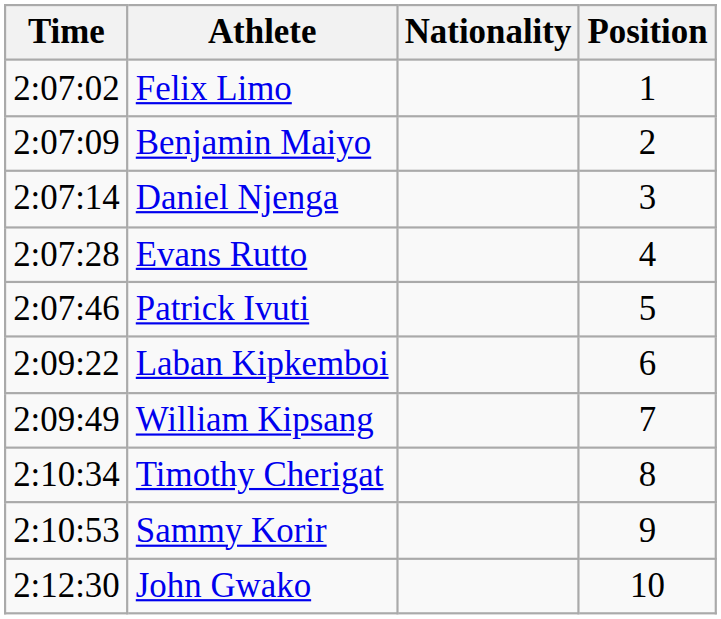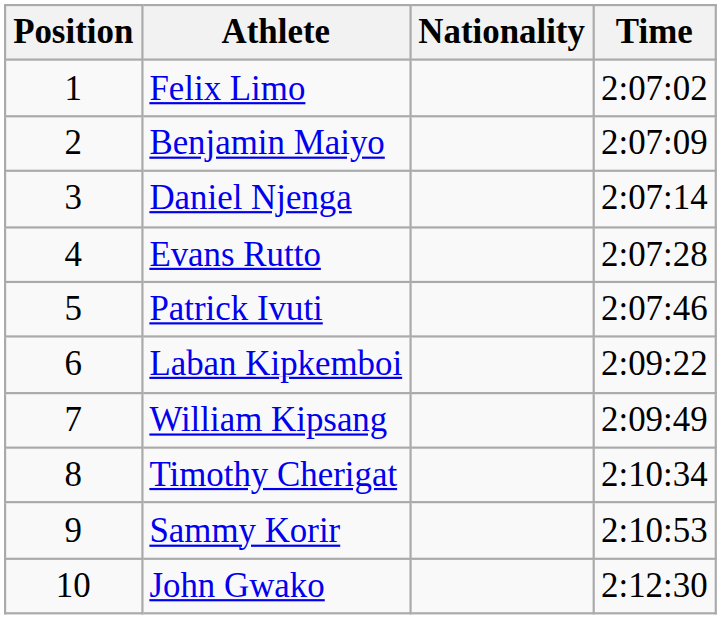 <table class="wikitable sortable">
 <tr>
-<th>Time</th>
+<th>Position</th>
 <th>Athlete</th>
 <th>Nationality</th>
-<th>Position</th>
+<th>Time</th>
 </tr>
 <tr>
-<td>2:07:02</td>
+<td style="text-align:center">1</td>
 <td><a href='#'>Felix Limo</a></td>
 <td></td>
-<td style="text-align:center">1</td>
+<td>2:07:02</td>
 </tr>
 <tr>
-<td>2:07:09</td>
+<td style="text-align:center">2</td>
 <td><a href='#'>Benjamin Maiyo</a></td>
 <td></td>
-<td style="text-align:center">2</td>
+<td>2:07:09</td>
 </tr>
 <tr>
-<td>2:07:14</td>
+<td style="text-align:center">3</td>
 <td><a href='#'>Daniel Njenga</a></td>
 <td></td>
-<td style="text-align:center">3</td>
+<td>2:07:14</td>
 </tr>
 <tr>
-<td>2:07:28</td>
+<td style="text-align:center">4</td>
 <td><a href='#'>Evans Rutto</a></td>
 <td></td>
-<td style="text-align:center">4</td>
+<td>2:07:28</td>
 </tr>
 <tr>
-<td>2:07:46</td>
+<td style="text-align:center">5</td>
 <td><a href='#'>Patrick Ivuti</a></td>
 <td></td>
-<td style="text-align:center">5</td>
+<td>2:07:46</td>
 </tr>
 <tr>
-<td>2:09:22</td>
+<td style="text-align:center">6</td>
 <td><a href='#'>Laban Kipkemboi</a></td>
 <td></td>
-<td style="text-align:center">6</td>
+<td>2:09:22</td>
 </tr>
 <tr>
-<td>2:09:49</td>
+<td style="text-align:center">7</td>
 <td><a href='#'>William Kipsang</a></td>
 <td></td>
-<td style="text-align:center">7</td>
+<td>2:09:49</td>
 </tr>
 <tr>
-<td>2:10:34</td>
+<td style="text-align:center">8</td>
 <td><a href='#'>Timothy Cherigat</a></td>
 <td></td>
-<td style="text-align:center">8</td>
+<td>2:10:34</td>
 </tr>
 <tr>
-<td>2:10:53</td>
+<td style="text-align:center">9</td>
 <td><a href='#'>Sammy Korir</a></td>
 <td></td>
-<td style="text-align:center">9</td>
+<td>2:10:53</td>
 </tr>
 <tr>
-<td>2:12:30</td>
+<td style="text-align:center">10</td>
 <td><a href='#'>John Gwako</a></td>
 <td></td>
-<td style="text-align:center">10</td>
+<td>2:12:30</td>
 </tr>
 </table>
